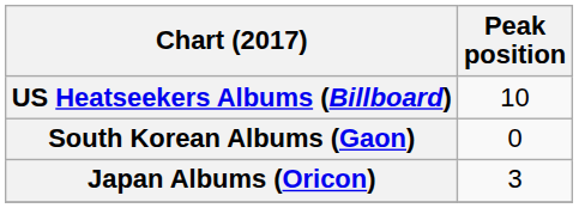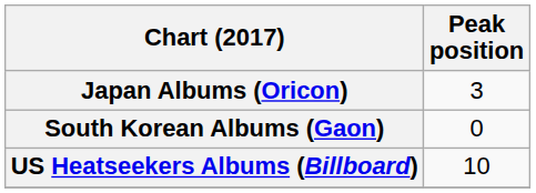 <table class="wikitable plainrowheaders sortable" style="text-align:center">
 <tr>
 <th scope="col">Chart (2017)</th>
 <th scope="col">Peak<br>position</th>
 </tr>
 <tr>
-<th scope="row">US <a href='#'>Heatseekers Albums</a> (<em><a href='#'>Billboard</a></em>)</th>
-<td>10</td>
+<th scope="row">Japan Albums (<a href='#'>Oricon</a>)</th>
+<td>3</td>
 </tr>
 <tr>
 <th scope="row">South Korean Albums (<a href='#'>Gaon</a>)</th>
 <td>0</td>
 </tr>
 <tr>
-<th scope="row">Japan Albums (<a href='#'>Oricon</a>)</th>
-<td>3</td>
+<th scope="row">US <a href='#'>Heatseekers Albums</a> (<em><a href='#'>Billboard</a></em>)</th>
+<td>10</td>
 </tr>
 <tr>
 </tr>
 </table>
